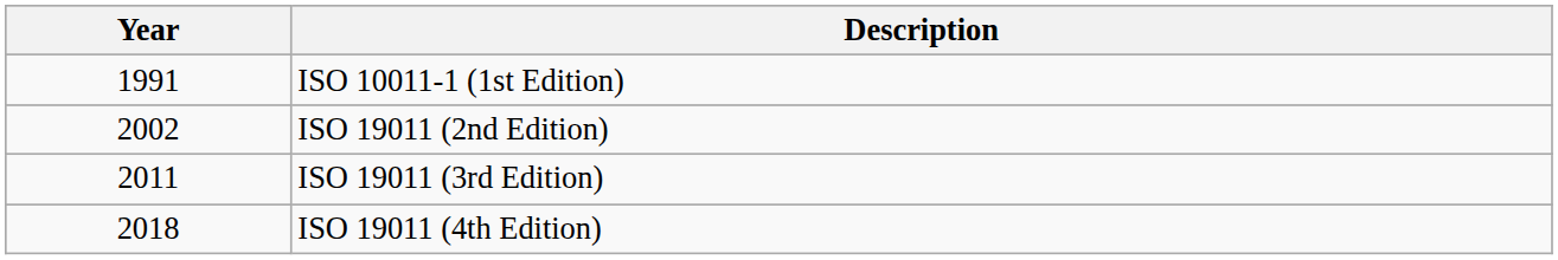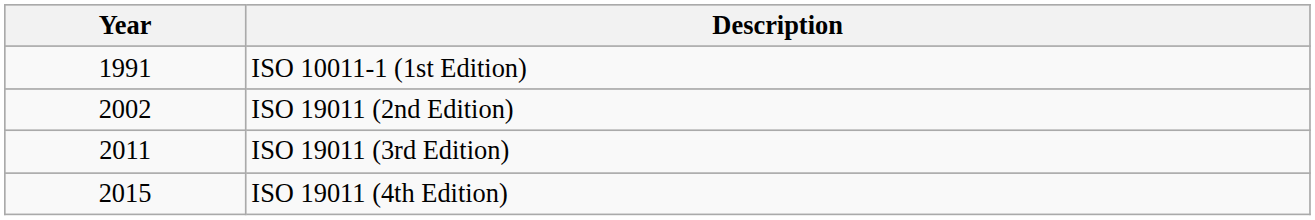 <table class = "wikitable" font-size = 95%; width = 50%; background-color = transparent>
 <tr>
 <th>Year</th>
 <th>Description</th>
 </tr>
 <tr>
 <td align = "center">1991</td>
 <td>ISO 10011-1 (1st Edition)</td>
 </tr>
 <tr>
 <td align = "center">2002</td>
 <td>ISO 19011 (2nd Edition)</td>
 </tr>
 <tr>
 <td align = "center">2011</td>
 <td>ISO 19011 (3rd Edition)</td>
 </tr>
 <tr>
-<td align = "center">2018</td>
+<td align = "center">2015</td>
 <td>ISO 19011 (4th Edition)</td>
 </tr>
 </table>
